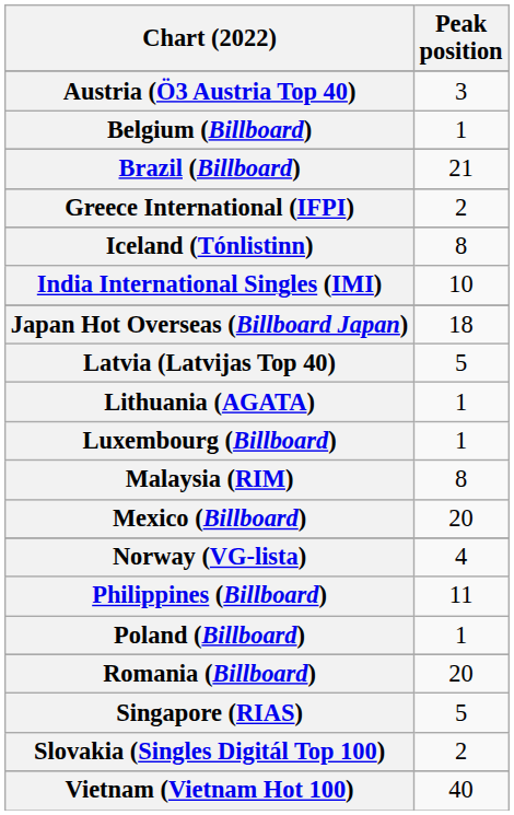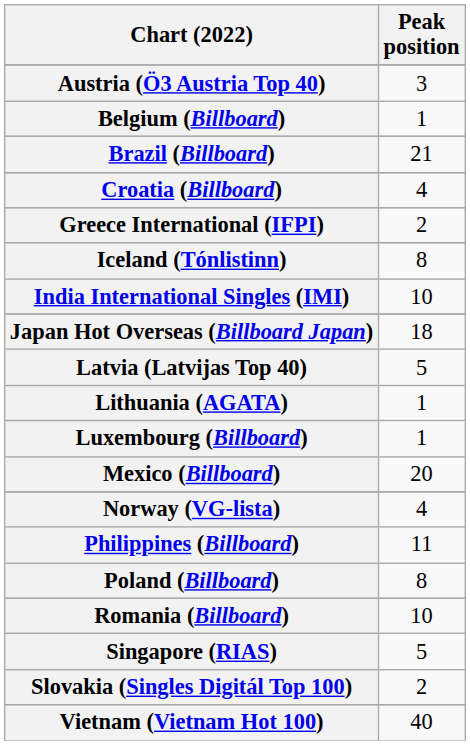 <table class="wikitable sortable plainrowheaders" style="text-align:center">
 <tr>
 <th scope="col">Chart (2022)</th>
 <th scope="col">Peak<br>position</th>
 </tr>
 <tr>
 </tr>
 <tr>
 </tr>
 <tr>
 <th scope="row">Austria (<a href='#'>Ö3 Austria Top 40</a>)</th>
 <td>3</td>
 </tr>
 <tr>
 <th scope="row">Belgium (<em><a href='#'>Billboard</a></em>)</th>
 <td>1</td>
 </tr>
 <tr>
 </tr>
 <tr>
 </tr>
 <tr>
 <th scope="row"><a href='#'>Brazil</a> (<em><a href='#'>Billboard</a></em>)</th>
 <td>21</td>
 </tr>
 <tr>
 </tr>
 <tr>
 </tr>
 <tr>
 </tr>
 <tr>
 </tr>
 <tr>
+</tr>
+<tr>
+<th scope="row"><a href='#'>Croatia</a> (<em><a href='#'>Billboard</a></em>)</th>
+<td>4</td>
 </tr>
 <tr>
 </tr>
 <tr>
 </tr>
 <tr>
 </tr>
 <tr>
 </tr>
 <tr>
 </tr>
 <tr>
 </tr>
 <tr>
 <th scope="row">Greece International (<a href='#'>IFPI</a>)</th>
 <td>2</td>
 </tr>
 <tr>
 </tr>
 <tr>
 </tr>
 <tr>
 <th scope="row">Iceland (<a href='#'>Tónlistinn</a>)</th>
 <td>8</td>
 </tr>
 <tr>
 <th scope="row"><a href='#'>India International Singles</a> (<a href='#'>IMI</a>)</th>
 <td>10</td>
 </tr>
 <tr>
 </tr>
 <tr>
 </tr>
 <tr>
 <th scope="row">Japan Hot Overseas (<em><a href='#'>Billboard Japan</a></em>)</th>
 <td>18</td>
 </tr>
 <tr>
 <th scope="row">Latvia (Latvijas Top 40)</th>
 <td>5</td>
 </tr>
 <tr>
 <th scope="row">Lithuania (<a href='#'>AGATA</a>)</th>
 <td>1</td>
 </tr>
 <tr>
 <th scope="row">Luxembourg (<em><a href='#'>Billboard</a></em>)</th>
 <td>1</td>
 </tr>
 <tr>
-<th scope="row">Malaysia (<a href='#'>RIM</a>)</th>
-<td>8</td>
-</tr>
-<tr>
 <th scope="row">Mexico (<em><a href='#'>Billboard</a></em>)</th>
 <td>20</td>
 </tr>
 <tr>
 </tr>
 <tr>
 </tr>
 <tr>
 </tr>
 <tr>
 <th scope="row">Norway (<a href='#'>VG-lista</a>)</th>
 <td>4</td>
 </tr>
 <tr>
 <th scope="row"><a href='#'>Philippines</a> (<em><a href='#'>Billboard</a></em>)</th>
 <td>11</td>
 </tr>
 <tr>
 <th scope="row">Poland (<em><a href='#'>Billboard</a></em>)</th>
-<td>1</td>
+<td>8</td>
 </tr>
 <tr>
 </tr>
 <tr>
 <th scope="row">Romania (<em><a href='#'>Billboard</a></em>)</th>
-<td>20</td>
+<td>10</td>
 </tr>
 <tr>
 <th scope="row">Singapore (<a href='#'>RIAS</a>)</th>
 <td>5</td>
 </tr>
 <tr>
 <th scope="row">Slovakia (<a href='#'>Singles Digitál Top 100</a>)</th>
 <td>2</td>
 </tr>
 <tr>
 </tr>
 <tr>
 </tr>
 <tr>
 </tr>
 <tr>
 </tr>
 <tr>
 </tr>
 <tr>
 </tr>
 <tr>
 </tr>
 <tr>
 </tr>
 <tr>
 </tr>
 <tr>
 </tr>
 <tr>
 </tr>
 <tr>
 <th scope="row">Vietnam (<a href='#'>Vietnam Hot 100</a>)</th>
 <td>40</td>
 </tr>
 </table>
